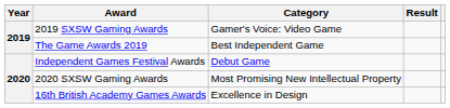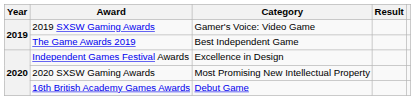 <table class="wikitable sortable plainrowheaders">
 <tr>
 <th scope="col">Year</th>
 <th scope="col">Award</th>
 <th scope="col">Category</th>
 <th scope="col">Result</th>
 <th scope="col" class="unsortable"></th>
 </tr>
 <tr>
 <th scope="row" rowspan="2">2019</th>
 <td>2019 <a href='#'>SXSW Gaming Awards</a></td>
 <td>Gamer's Voice: Video Game</td>
 <td></td>
 <td style="text-align:center;"></td>
 </tr>
 <tr>
 <td><a href='#'>The Game Awards 2019</a></td>
 <td>Best Independent Game</td>
 <td></td>
 <td style="text-align:center;"></td>
 </tr>
 <tr>
 <th scope="row" rowspan="3">2020</th>
 <td><a href='#'>Independent Games Festival</a> Awards</td>
-<td><a href='#'>Debut Game</a></td>
+<td>Excellence in Design</td>
 <td></td>
 <td style="text-align:center;"></td>
 </tr>
 <tr>
 <td>2020 SXSW Gaming Awards</td>
 <td>Most Promising New Intellectual Property</td>
 <td></td>
 <td style="text-align:center;"></td>
 </tr>
 <tr>
 <td><a href='#'>16th British Academy Games Awards</a></td>
-<td>Excellence in Design</td>
+<td><a href='#'>Debut Game</a></td>
 <td></td>
 <td style="text-align:center;"></td>
 </tr>
 </table>
